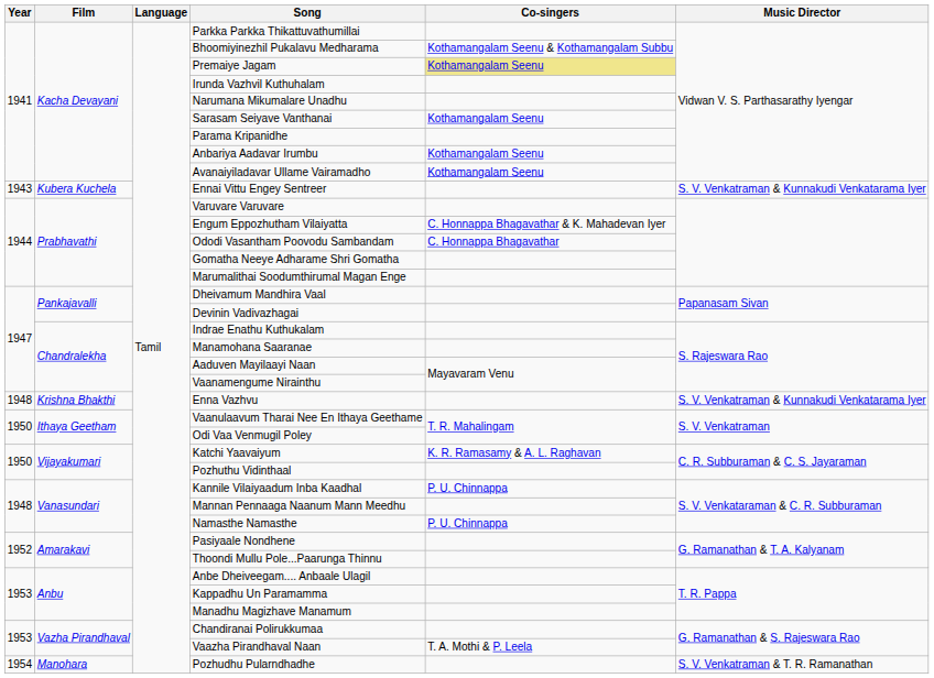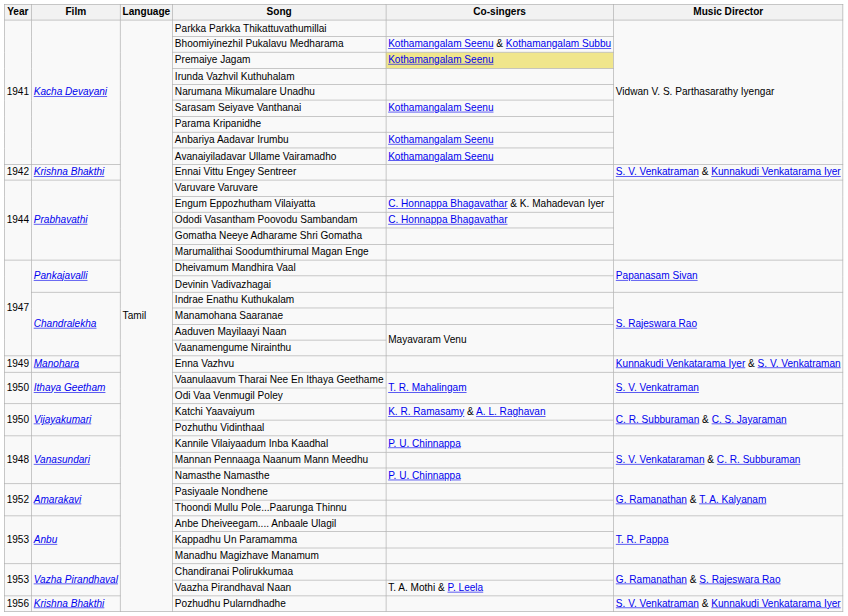 <table class="wikitable sortable">
 <tr>
 <th>Year</th>
 <th>Film</th>
 <th>Language</th>
 <th>Song</th>
 <th>Co-singers</th>
 <th>Music Director</th>
 </tr>
 <tr>
 <td rowspan=9>1941</td>
 <td rowspan=9><em><a href='#'>Kacha Devayani</a></em></td>
 <td rowspan="37">Tamil</td>
 <td>Parkka Parkka Thikattuvathumillai</td>
 <td></td>
 <td rowspan=9>Vidwan V. S. Parthasarathy Iyengar</td>
 </tr>
 <tr>
 <td>Bhoomiyinezhil Pukalavu Medharama</td>
 <td><a href='#'>Kothamangalam Seenu</a> & <a href='#'>Kothamangalam Subbu</a></td>
 </tr>
 <tr>
 <td>Premaiye Jagam</td>
 <td style="background: khaki;"><a href='#'>Kothamangalam Seenu</a></td>
 </tr>
 <tr>
 <td>Irunda Vazhvil Kuthuhalam</td>
 <td></td>
 </tr>
 <tr>
 <td>Narumana Mikumalare Unadhu</td>
 <td></td>
 </tr>
 <tr>
 <td>Sarasam Seiyave Vanthanai</td>
 <td><a href='#'>Kothamangalam Seenu</a></td>
 </tr>
 <tr>
 <td>Parama Kripanidhe</td>
 <td></td>
 </tr>
 <tr>
 <td>Anbariya Aadavar Irumbu</td>
 <td><a href='#'>Kothamangalam Seenu</a></td>
 </tr>
 <tr>
 <td>Avanaiyiladavar Ullame Vairamadho</td>
 <td><a href='#'>Kothamangalam Seenu</a></td>
 </tr>
 <tr>
-<td>1943</td>
-<td><em><a href='#'>Kubera Kuchela</a></em></td>
+<td>1942</td>
+<td><em><a href='#'>Krishna Bhakthi</a></em></td>
 <td>Ennai Vittu Engey Sentreer</td>
 <td></td>
 <td><a href='#'>S. V. Venkatraman</a> & <a href='#'>Kunnakudi Venkatarama Iyer</a></td>
 </tr>
 <tr>
 <td rowspan=5>1944</td>
 <td rowspan=5><em><a href='#'>Prabhavathi</a></em></td>
 <td>Varuvare Varuvare</td>
 <td></td>
 <td rowspan=5></td>
 </tr>
 <tr>
 <td>Engum Eppozhutham Vilaiyatta</td>
 <td><a href='#'>C. Honnappa Bhagavathar</a> & K. Mahadevan Iyer</td>
 </tr>
 <tr>
 <td>Ododi Vasantham Poovodu Sambandam</td>
 <td><a href='#'>C. Honnappa Bhagavathar</a></td>
 </tr>
 <tr>
 <td>Gomatha Neeye Adharame Shri Gomatha</td>
 <td></td>
 </tr>
 <tr>
 <td>Marumalithai Soodumthirumal Magan Enge</td>
 <td></td>
 </tr>
 <tr>
 <td rowspan="6">1947</td>
 <td rowspan=2><em><a href='#'>Pankajavalli</a></em></td>
 <td>Dheivamum Mandhira Vaal</td>
 <td></td>
 <td rowspan=2><a href='#'>Papanasam Sivan</a></td>
 </tr>
 <tr>
 <td>Devinin Vadivazhagai</td>
 <td></td>
 </tr>
 <tr>
 <td rowspan="4"><em><a href='#'>Chandralekha</a></em></td>
 <td>Indrae Enathu Kuthukalam</td>
 <td></td>
 <td rowspan=4><a href='#'>S. Rajeswara Rao</a></td>
 </tr>
 <tr>
 <td>Manamohana Saaranae</td>
 <td></td>
 </tr>
 <tr>
 <td>Aaduven Mayilaayi Naan</td>
 <td rowspan="2">Mayavaram Venu</td>
 </tr>
 <tr>
 <td>Vaanamengume Nirainthu</td>
 </tr>
 <tr>
-<td>1948</td>
-<td><em><a href='#'>Krishna Bhakthi</a></em></td>
+<td>1949</td>
+<td><em><a href='#'>Manohara</a></em></td>
 <td>Enna Vazhvu</td>
 <td></td>
-<td><a href='#'>S. V. Venkatraman</a> & <a href='#'>Kunnakudi Venkatarama Iyer</a></td>
+<td><a href='#'>Kunnakudi Venkatarama Iyer</a> & <a href='#'>S. V. Venkatraman</a></td>
 </tr>
 <tr>
 <td rowspan=2>1950</td>
 <td rowspan=2><em><a href='#'>Ithaya Geetham</a></em></td>
 <td>Vaanulaavum Tharai Nee En Ithaya Geethame</td>
 <td rowspan="2"><a href='#'>T. R. Mahalingam</a></td>
 <td rowspan=2><a href='#'>S. V. Venkatraman</a></td>
 </tr>
 <tr>
 <td>Odi Vaa Venmugil Poley</td>
 </tr>
 <tr>
 <td rowspan=2>1950</td>
 <td rowspan=2><em><a href='#'>Vijayakumari</a></em></td>
 <td>Katchi Yaavaiyum</td>
 <td><a href='#'>K. R. Ramasamy</a> & <a href='#'>A. L. Raghavan</a></td>
 <td rowspan=2><a href='#'>C. R. Subburaman</a> & <a href='#'>C. S. Jayaraman</a></td>
 </tr>
 <tr>
 <td>Pozhuthu Vidinthaal</td>
 <td></td>
 </tr>
 <tr>
 <td rowspan=3>1948</td>
 <td rowspan=3><em><a href='#'>Vanasundari</a></em></td>
 <td>Kannile Vilaiyaadum Inba Kaadhal</td>
 <td><a href='#'>P. U. Chinnappa</a></td>
 <td rowspan=3><a href='#'>S. V. Venkataraman</a> & <a href='#'>C. R. Subburaman</a></td>
 </tr>
 <tr>
 <td>Mannan Pennaaga Naanum Mann Meedhu</td>
 <td></td>
 </tr>
 <tr>
 <td>Namasthe Namasthe</td>
 <td><a href='#'>P. U. Chinnappa</a></td>
 </tr>
 <tr>
 <td rowspan=2>1952</td>
 <td rowspan=2><em><a href='#'>Amarakavi</a></em></td>
 <td>Pasiyaale Nondhene</td>
 <td></td>
 <td rowspan=2><a href='#'>G. Ramanathan</a> & <a href='#'>T. A. Kalyanam</a></td>
 </tr>
 <tr>
 <td>Thoondi Mullu Pole...Paarunga Thinnu</td>
 <td></td>
 </tr>
 <tr>
 <td rowspan=3>1953</td>
 <td rowspan=3><em><a href='#'>Anbu</a></em></td>
 <td>Anbe Dheiveegam.... Anbaale Ulagil</td>
 <td></td>
 <td rowspan=3><a href='#'>T. R. Pappa</a></td>
 </tr>
 <tr>
 <td>Kappadhu Un Paramamma</td>
 <td></td>
 </tr>
 <tr>
 <td>Manadhu Magizhave Manamum</td>
 <td></td>
 </tr>
 <tr>
 <td rowspan=2>1953</td>
 <td rowspan=2><em><a href='#'>Vazha Pirandhaval</a></em></td>
 <td>Chandiranai Polirukkumaa</td>
 <td></td>
 <td rowspan=2><a href='#'>G. Ramanathan</a> & <a href='#'>S. Rajeswara Rao</a></td>
 </tr>
 <tr>
 <td>Vaazha Pirandhaval Naan</td>
 <td>T. A. Mothi & <a href='#'>P. Leela</a></td>
 </tr>
 <tr>
-<td>1954</td>
-<td><em><a href='#'>Manohara</a></em></td>
+<td>1956</td>
+<td><em><a href='#'>Krishna Bhakthi</a></em></td>
 <td>Pozhudhu Pularndhadhe</td>
 <td></td>
-<td><a href='#'>S. V. Venkatraman</a> & T. R. Ramanathan</td>
+<td><a href='#'>S. V. Venkatraman</a> & <a href='#'>Kunnakudi Venkatarama Iyer</a></td>
 </tr>
 </table>
